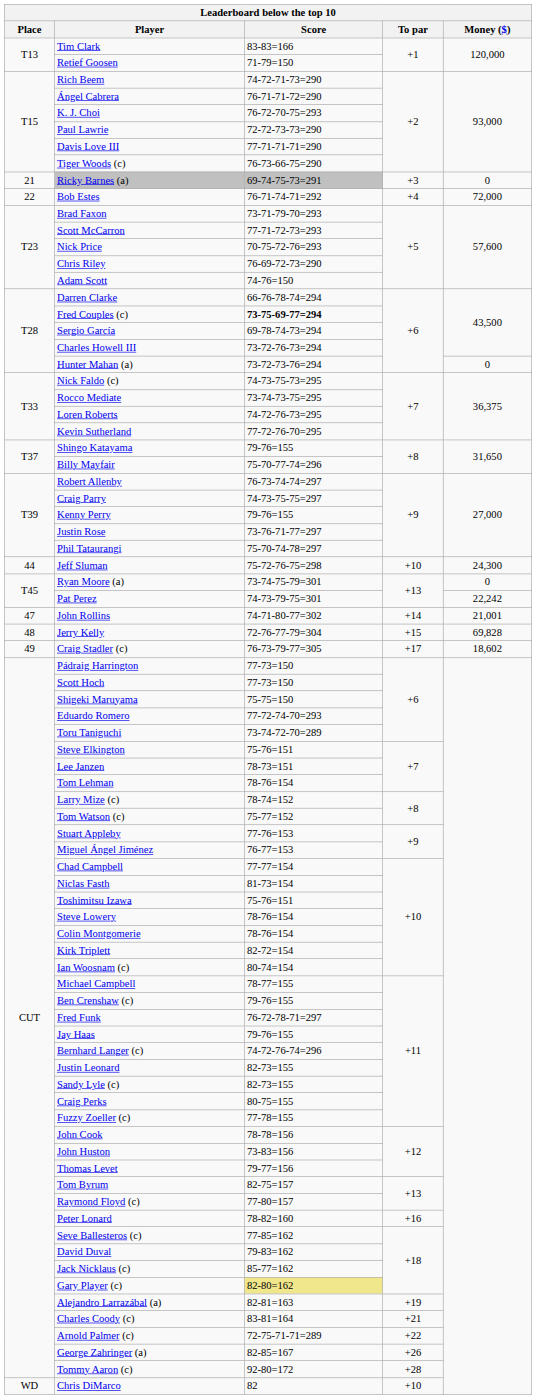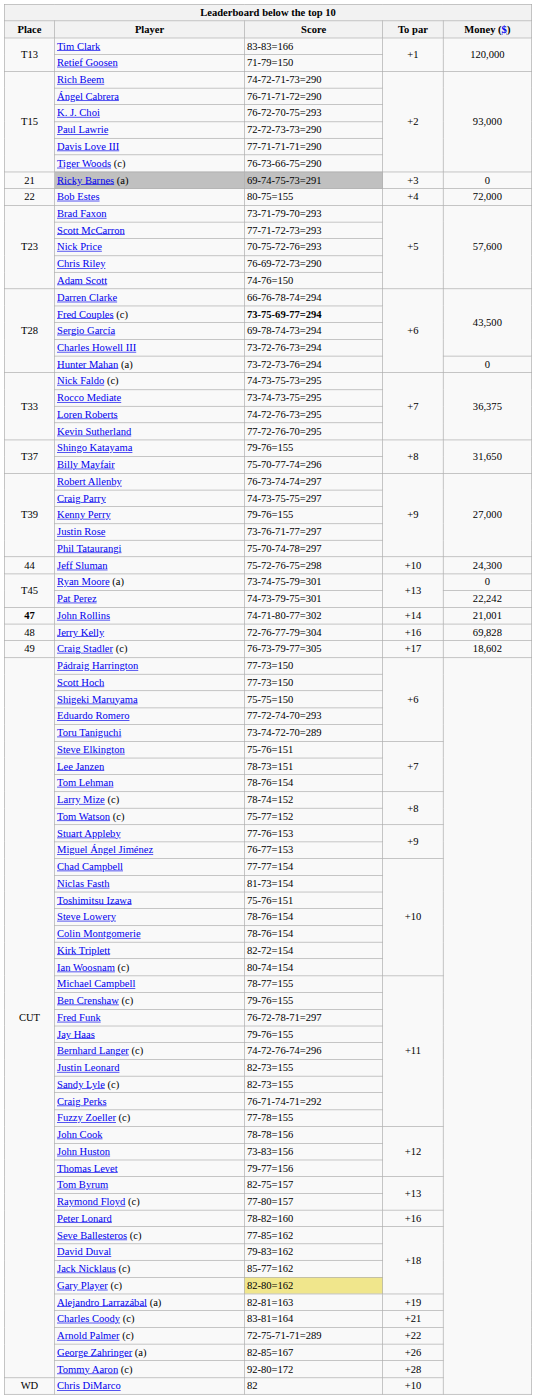 <table class="collapsible collapsed wikitable" style="width:50em;margin-top:-1px;">
 <tr>
 <th scope="col" colspan="6">Leaderboard below the top 10</th>
 </tr>
 <tr>
 <th>Place</th>
 <th>Player</th>
 <th>Score</th>
 <th>To par</th>
 <th>Money (<a href='#'>$</a>)</th>
 </tr>
 <tr>
 <td rowspan=2 align=center>T13</td>
 <td> <a href='#'>Tim Clark</a></td>
 <td>83-83=166</td>
 <td rowspan=2 align=center>+1</td>
 <td rowspan=2 align=center>120,000</td>
 </tr>
 <tr>
 <td> <a href='#'>Retief Goosen</a></td>
 <td>71-79=150</td>
 </tr>
 <tr>
 <td rowspan=6 align=center>T15</td>
 <td> <a href='#'>Rich Beem</a></td>
 <td>74-72-71-73=290</td>
 <td rowspan=6 align=center>+2</td>
 <td rowspan=6 align=center>93,000</td>
 </tr>
 <tr>
 <td> <a href='#'>Ángel Cabrera</a></td>
 <td>76-71-71-72=290</td>
 </tr>
 <tr>
 <td> <a href='#'>K. J. Choi</a></td>
 <td>76-72-70-75=293</td>
 </tr>
 <tr>
 <td> <a href='#'>Paul Lawrie</a></td>
 <td>72-72-73-73=290</td>
 </tr>
 <tr>
 <td> <a href='#'>Davis Love III</a></td>
 <td>77-71-71-71=290</td>
 </tr>
 <tr>
 <td> <a href='#'>Tiger Woods</a> (c)</td>
 <td>76-73-66-75=290</td>
 </tr>
 <tr>
 <td align=center>21</td>
 <td style="background:silver"> <a href='#'>Ricky Barnes</a> (a)</td>
 <td style="background:silver">69-74-75-73=291</td>
 <td align=center>+3</td>
 <td align=center>0</td>
 </tr>
 <tr>
 <td align=center>22</td>
 <td> <a href='#'>Bob Estes</a></td>
-<td>76-71-74-71=292</td>
+<td>80-75=155</td>
 <td align=center>+4</td>
 <td align=center>72,000</td>
 </tr>
 <tr>
 <td rowspan=5 align=center>T23</td>
 <td> <a href='#'>Brad Faxon</a></td>
 <td>73-71-79-70=293</td>
 <td rowspan=5 align=center>+5</td>
 <td rowspan=5 align=center>57,600</td>
 </tr>
 <tr>
 <td> <a href='#'>Scott McCarron</a></td>
 <td>77-71-72-73=293</td>
 </tr>
 <tr>
 <td> <a href='#'>Nick Price</a></td>
 <td>70-75-72-76=293</td>
 </tr>
 <tr>
 <td> <a href='#'>Chris Riley</a></td>
 <td>76-69-72-73=290</td>
 </tr>
 <tr>
 <td> <a href='#'>Adam Scott</a></td>
 <td>74-76=150</td>
 </tr>
 <tr>
 <td rowspan=5 align=center>T28</td>
 <td> <a href='#'>Darren Clarke</a></td>
 <td>66-76-78-74=294</td>
 <td rowspan=5 align=center>+6</td>
 <td rowspan=4 align=center>43,500</td>
 </tr>
 <tr>
 <td> <a href='#'>Fred Couples</a> (c)</td>
 <td><strong>73-75-69-77=294</strong></td>
 </tr>
 <tr>
 <td> <a href='#'>Sergio García</a></td>
 <td>69-78-74-73=294</td>
 </tr>
 <tr>
 <td> <a href='#'>Charles Howell III</a></td>
 <td>73-72-76-73=294</td>
 </tr>
 <tr>
 <td> <a href='#'>Hunter Mahan</a> (a)</td>
 <td>73-72-73-76=294</td>
 <td align=center>0</td>
 </tr>
 <tr>
 <td rowspan=4 align=center>T33</td>
 <td> <a href='#'>Nick Faldo</a> (c)</td>
 <td>74-73-75-73=295</td>
 <td rowspan=4 align=center>+7</td>
 <td rowspan=4 align=center>36,375</td>
 </tr>
 <tr>
 <td> <a href='#'>Rocco Mediate</a></td>
 <td>73-74-73-75=295</td>
 </tr>
 <tr>
 <td> <a href='#'>Loren Roberts</a></td>
 <td>74-72-76-73=295</td>
 </tr>
 <tr>
 <td> <a href='#'>Kevin Sutherland</a></td>
 <td>77-72-76-70=295</td>
 </tr>
 <tr>
 <td rowspan=2 align=center>T37</td>
 <td> <a href='#'>Shingo Katayama</a></td>
 <td>79-76=155</td>
 <td rowspan=2 align=center>+8</td>
 <td rowspan=2 align=center>31,650</td>
 </tr>
 <tr>
 <td> <a href='#'>Billy Mayfair</a></td>
 <td>75-70-77-74=296</td>
 </tr>
 <tr>
 <td rowspan=5 align=center>T39</td>
 <td> <a href='#'>Robert Allenby</a></td>
 <td>76-73-74-74=297</td>
 <td rowspan=5 align=center>+9</td>
 <td rowspan=5 align=center>27,000</td>
 </tr>
 <tr>
 <td> <a href='#'>Craig Parry</a></td>
 <td>74-73-75-75=297</td>
 </tr>
 <tr>
 <td> <a href='#'>Kenny Perry</a></td>
 <td>79-76=155</td>
 </tr>
 <tr>
 <td> <a href='#'>Justin Rose</a></td>
 <td>73-76-71-77=297</td>
 </tr>
 <tr>
 <td> <a href='#'>Phil Tataurangi</a></td>
 <td>75-70-74-78=297</td>
 </tr>
 <tr>
 <td align=center>44</td>
 <td> <a href='#'>Jeff Sluman</a></td>
 <td>75-72-76-75=298</td>
 <td align=center>+10</td>
 <td align=center>24,300</td>
 </tr>
 <tr>
 <td rowspan=2 align=center>T45</td>
 <td> <a href='#'>Ryan Moore</a> (a)</td>
 <td>73-74-75-79=301</td>
 <td rowspan=2 align=center>+13</td>
 <td align=center>0</td>
 </tr>
 <tr>
 <td> <a href='#'>Pat Perez</a></td>
 <td>74-73-79-75=301</td>
 <td align=center>22,242</td>
 </tr>
 <tr>
-<td align=center>47</td>
+<td align=center><strong>47</strong></td>
 <td> <a href='#'>John Rollins</a></td>
 <td>74-71-80-77=302</td>
 <td align=center>+14</td>
 <td align=center>21,001</td>
 </tr>
 <tr>
 <td align=center>48</td>
 <td> <a href='#'>Jerry Kelly</a></td>
 <td>72-76-77-79=304</td>
-<td align=center>+15</td>
+<td align=center>+16</td>
 <td align=center>69,828</td>
 </tr>
 <tr>
 <td align=center>49</td>
 <td> <a href='#'>Craig Stadler</a> (c)</td>
 <td>76-73-79-77=305</td>
 <td align=center>+17</td>
 <td align=center>18,602</td>
 </tr>
 <tr>
 <td rowspan=43 align=center>CUT</td>
 <td> <a href='#'>Pádraig Harrington</a></td>
 <td>77-73=150</td>
 <td rowspan=5 align=center>+6</td>
 <td rowspan=44 align=center></td>
 </tr>
 <tr>
 <td> <a href='#'>Scott Hoch</a></td>
 <td>77-73=150</td>
 </tr>
 <tr>
 <td> <a href='#'>Shigeki Maruyama</a></td>
 <td>75-75=150</td>
 </tr>
 <tr>
 <td> <a href='#'>Eduardo Romero</a></td>
 <td>77-72-74-70=293</td>
 </tr>
 <tr>
 <td> <a href='#'>Toru Taniguchi</a></td>
 <td>73-74-72-70=289</td>
 </tr>
 <tr>
 <td> <a href='#'>Steve Elkington</a></td>
 <td>75-76=151</td>
 <td rowspan=3 align=center>+7</td>
 </tr>
 <tr>
 <td> <a href='#'>Lee Janzen</a></td>
 <td>78-73=151</td>
 </tr>
 <tr>
 <td> <a href='#'>Tom Lehman</a></td>
 <td>78-76=154</td>
 </tr>
 <tr>
 <td> <a href='#'>Larry Mize</a> (c)</td>
 <td>78-74=152</td>
 <td rowspan=2 align=center>+8</td>
 </tr>
 <tr>
 <td> <a href='#'>Tom Watson</a> (c)</td>
 <td>75-77=152</td>
 </tr>
 <tr>
 <td> <a href='#'>Stuart Appleby</a></td>
 <td>77-76=153</td>
 <td rowspan=2 align=center>+9</td>
 </tr>
 <tr>
 <td> <a href='#'>Miguel Ángel Jiménez</a></td>
 <td>76-77=153</td>
 </tr>
 <tr>
 <td> <a href='#'>Chad Campbell</a></td>
 <td>77-77=154</td>
 <td rowspan=7 align=center>+10</td>
 </tr>
 <tr>
 <td> <a href='#'>Niclas Fasth</a></td>
 <td>81-73=154</td>
 </tr>
 <tr>
 <td> <a href='#'>Toshimitsu Izawa</a></td>
 <td>75-76=151</td>
 </tr>
 <tr>
 <td> <a href='#'>Steve Lowery</a></td>
 <td>78-76=154</td>
 </tr>
 <tr>
 <td> <a href='#'>Colin Montgomerie</a></td>
 <td>78-76=154</td>
 </tr>
 <tr>
 <td> <a href='#'>Kirk Triplett</a></td>
 <td>82-72=154</td>
 </tr>
 <tr>
 <td> <a href='#'>Ian Woosnam</a> (c)</td>
 <td>80-74=154</td>
 </tr>
 <tr>
 <td> <a href='#'>Michael Campbell</a></td>
 <td>78-77=155</td>
 <td rowspan=9 align=center>+11</td>
 </tr>
 <tr>
 <td> <a href='#'>Ben Crenshaw</a> (c)</td>
 <td>79-76=155</td>
 </tr>
 <tr>
 <td> <a href='#'>Fred Funk</a></td>
 <td>76-72-78-71=297</td>
 </tr>
 <tr>
 <td> <a href='#'>Jay Haas</a></td>
 <td>79-76=155</td>
 </tr>
 <tr>
 <td> <a href='#'>Bernhard Langer</a> (c)</td>
 <td>74-72-76-74=296</td>
 </tr>
 <tr>
 <td> <a href='#'>Justin Leonard</a></td>
 <td>82-73=155</td>
 </tr>
 <tr>
 <td> <a href='#'>Sandy Lyle</a> (c)</td>
 <td>82-73=155</td>
 </tr>
 <tr>
 <td> <a href='#'>Craig Perks</a></td>
-<td>80-75=155</td>
+<td>76-71-74-71=292</td>
 </tr>
 <tr>
 <td> <a href='#'>Fuzzy Zoeller</a> (c)</td>
 <td>77-78=155</td>
 </tr>
 <tr>
 <td> <a href='#'>John Cook</a></td>
 <td>78-78=156</td>
 <td rowspan=3 align=center>+12</td>
 </tr>
 <tr>
 <td> <a href='#'>John Huston</a></td>
 <td>73-83=156</td>
 </tr>
 <tr>
 <td> <a href='#'>Thomas Levet</a></td>
 <td>79-77=156</td>
 </tr>
 <tr>
 <td> <a href='#'>Tom Byrum</a></td>
 <td>82-75=157</td>
 <td rowspan=2 align=center>+13</td>
 </tr>
 <tr>
 <td> <a href='#'>Raymond Floyd</a> (c)</td>
 <td>77-80=157</td>
 </tr>
 <tr>
 <td> <a href='#'>Peter Lonard</a></td>
 <td>78-82=160</td>
 <td align=center>+16</td>
 </tr>
 <tr>
 <td> <a href='#'>Seve Ballesteros</a> (c)</td>
 <td>77-85=162</td>
 <td rowspan=4 align=center>+18</td>
 </tr>
 <tr>
 <td> <a href='#'>David Duval</a></td>
 <td>79-83=162</td>
 </tr>
 <tr>
 <td> <a href='#'>Jack Nicklaus</a> (c)</td>
 <td>85-77=162</td>
 </tr>
 <tr>
 <td> <a href='#'>Gary Player</a> (c)</td>
 <td style="background: khaki;">82-80=162</td>
 </tr>
 <tr>
 <td> <a href='#'>Alejandro Larrazábal</a> (a)</td>
 <td>82-81=163</td>
 <td align=center>+19</td>
 </tr>
 <tr>
 <td> <a href='#'>Charles Coody</a> (c)</td>
 <td>83-81=164</td>
 <td align=center>+21</td>
 </tr>
 <tr>
 <td> <a href='#'>Arnold Palmer</a> (c)</td>
 <td>72-75-71-71=289</td>
 <td align=center>+22</td>
 </tr>
 <tr>
 <td> <a href='#'>George Zahringer</a> (a)</td>
 <td>82-85=167</td>
 <td align=center>+26</td>
 </tr>
 <tr>
 <td> <a href='#'>Tommy Aaron</a> (c)</td>
 <td>92-80=172</td>
 <td align=center>+28</td>
 </tr>
 <tr>
 <td align=center>WD</td>
 <td> <a href='#'>Chris DiMarco</a></td>
 <td>82</td>
 <td align=center>+10</td>
 </tr>
 </table>
